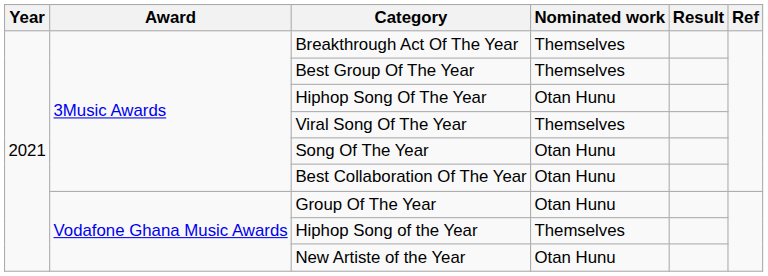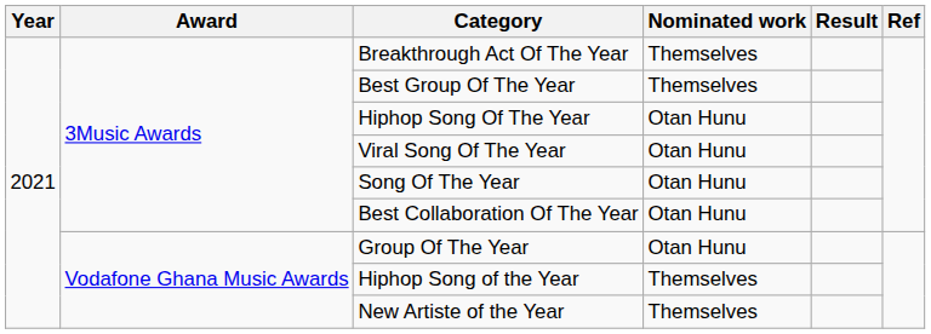 <table class="wikitable">
 <tr>
 <th>Year</th>
 <th>Award</th>
 <th>Category</th>
 <th>Nominated work</th>
 <th>Result</th>
 <th>Ref</th>
 </tr>
 <tr>
 <td rowspan="9">2021</td>
 <td rowspan="6"><a href='#'>3Music Awards</a></td>
 <td>Breakthrough Act Of The Year</td>
 <td>Themselves</td>
 <td></td>
 <td rowspan="6"></td>
 </tr>
 <tr>
 <td>Best Group Of The Year</td>
 <td>Themselves</td>
 <td></td>
 </tr>
 <tr>
 <td>Hiphop Song Of The Year</td>
 <td>Otan Hunu</td>
 <td></td>
 </tr>
 <tr>
 <td>Viral Song Of The Year</td>
-<td>Themselves</td>
+<td>Otan Hunu</td>
 <td></td>
 </tr>
 <tr>
 <td>Song Of The Year</td>
 <td>Otan Hunu</td>
 <td></td>
 </tr>
 <tr>
 <td>Best Collaboration Of The Year</td>
 <td>Otan Hunu</td>
 <td></td>
 </tr>
 <tr>
 <td rowspan="3"><a href='#'>Vodafone Ghana Music Awards</a></td>
 <td>Group Of The Year</td>
 <td>Otan Hunu</td>
 <td></td>
 <td rowspan="3"></td>
 </tr>
 <tr>
 <td>Hiphop Song of the Year</td>
 <td>Themselves</td>
 <td></td>
 </tr>
 <tr>
 <td>New Artiste of the Year</td>
-<td>Otan Hunu</td>
+<td>Themselves</td>
 <td></td>
 </tr>
 </table>
